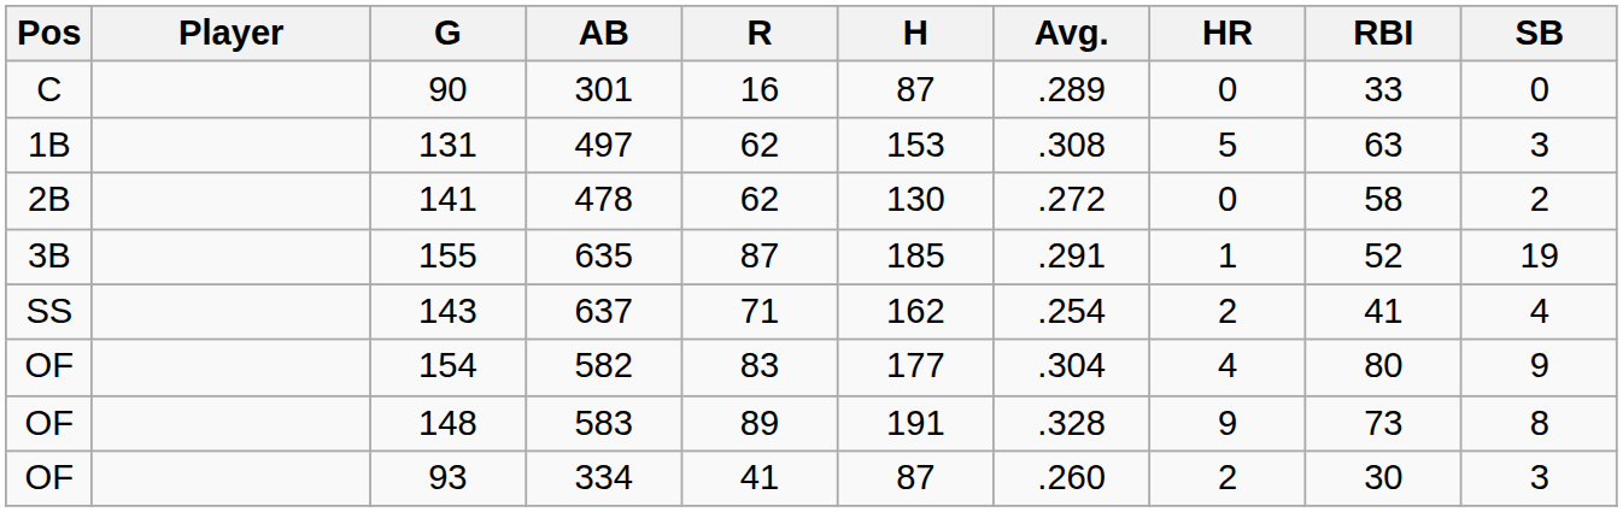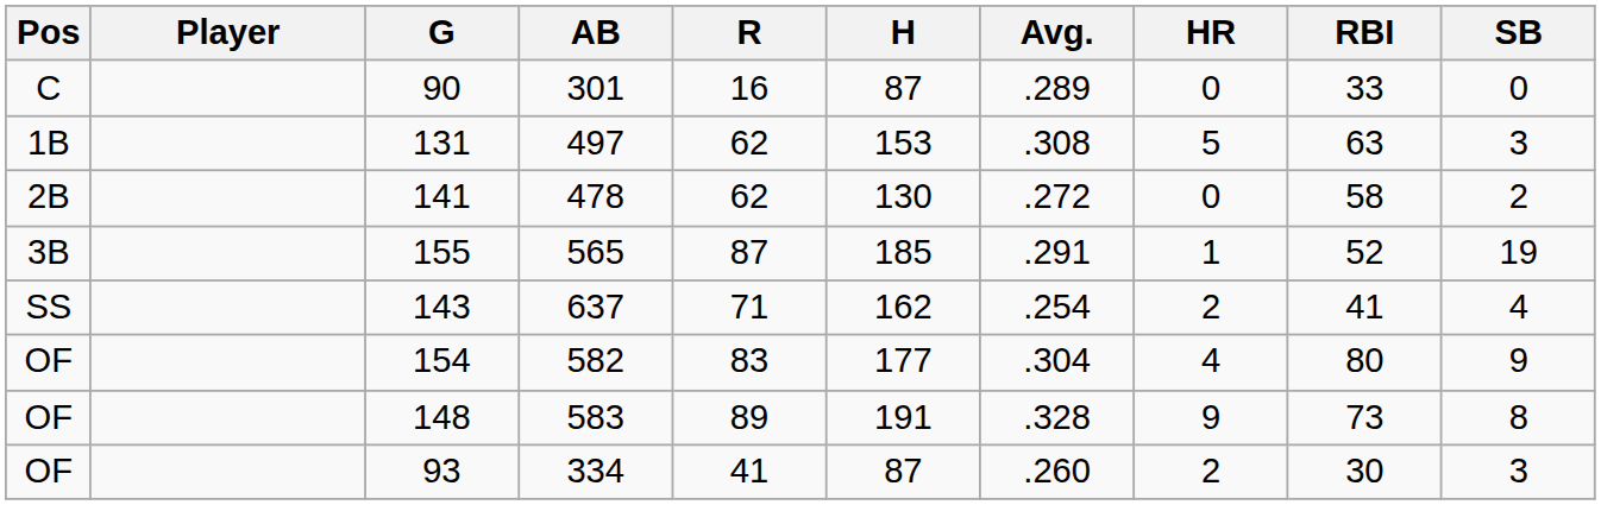 <table class="wikitable sortable">
 <tr>
 <th bgcolor="#DDDDFF" width="5%">Pos</th>
 <th bgcolor="#DDDDFF" width="16%">Player</th>
 <th bgcolor="#DDDDFF" width="9%">G</th>
 <th bgcolor="#DDDDFF" width="9%">AB</th>
 <th bgcolor="#DDDDFF" width="9%">R</th>
 <th bgcolor="#DDDDFF" width="9%">H</th>
 <th bgcolor="#DDDDFF" width="9%">Avg.</th>
 <th bgcolor="#DDDDFF" width="9%">HR</th>
 <th bgcolor="#DDDDFF" width="9%">RBI</th>
 <th bgcolor="#DDDDFF" width="9%">SB</th>
 </tr>
 <tr align="center">
 <td>C</td>
 <td></td>
 <td>90</td>
 <td>301</td>
 <td>16</td>
 <td>87</td>
 <td>.289</td>
 <td>0</td>
 <td>33</td>
 <td>0</td>
 </tr>
 <tr align="center">
 <td>1B</td>
 <td></td>
 <td>131</td>
 <td>497</td>
 <td>62</td>
 <td>153</td>
 <td>.308</td>
 <td>5</td>
 <td>63</td>
 <td>3</td>
 </tr>
 <tr align="center">
 <td>2B</td>
 <td></td>
 <td>141</td>
 <td>478</td>
 <td>62</td>
 <td>130</td>
 <td>.272</td>
 <td>0</td>
 <td>58</td>
 <td>2</td>
 </tr>
 <tr align="center">
 <td>3B</td>
 <td></td>
 <td>155</td>
-<td>635</td>
+<td>565</td>
 <td>87</td>
 <td>185</td>
 <td>.291</td>
 <td>1</td>
 <td>52</td>
 <td>19</td>
 </tr>
 <tr align="center">
 <td>SS</td>
 <td></td>
 <td>143</td>
 <td>637</td>
 <td>71</td>
 <td>162</td>
 <td>.254</td>
 <td>2</td>
 <td>41</td>
 <td>4</td>
 </tr>
 <tr align="center">
 <td>OF</td>
 <td></td>
 <td>154</td>
 <td>582</td>
 <td>83</td>
 <td>177</td>
 <td>.304</td>
 <td>4</td>
 <td>80</td>
 <td>9</td>
 </tr>
 <tr align="center">
 <td>OF</td>
 <td></td>
 <td>148</td>
 <td>583</td>
 <td>89</td>
 <td>191</td>
 <td>.328</td>
 <td>9</td>
 <td>73</td>
 <td>8</td>
 </tr>
 <tr align="center">
 <td>OF</td>
 <td></td>
 <td>93</td>
 <td>334</td>
 <td>41</td>
 <td>87</td>
 <td>.260</td>
 <td>2</td>
 <td>30</td>
 <td>3</td>
 </tr>
 </table>
